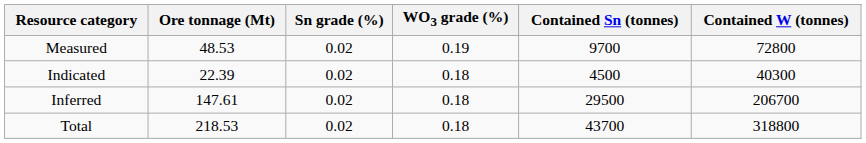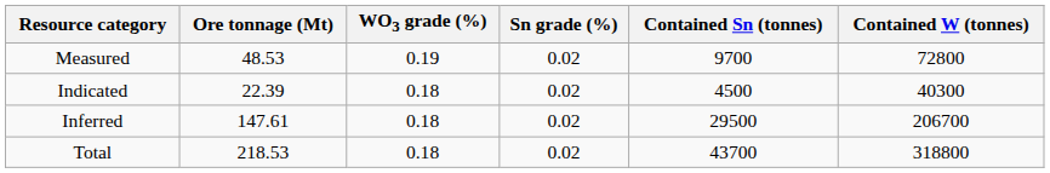 <table class="wikitable" style="font-size:100%;width:100%;border:0px;text-align:center;line-height:120%;">
 <tr>
 <th>Resource category</th>
 <th>Ore tonnage (Mt)</th>
+<th>WO<sub>3</sub> grade (%)</th>
 <th>Sn grade (%)</th>
-<th>WO<sub>3</sub> grade (%)</th>
 <th>Contained <a href='#'>Sn</a> (tonnes)</th>
 <th>Contained <a href='#'>W</a> (tonnes)</th>
 </tr>
 <tr>
 <td>Measured</td>
 <td>48.53</td>
+<td>0.19</td>
 <td>0.02</td>
-<td>0.19</td>
 <td>9700</td>
 <td>72800</td>
 </tr>
 <tr>
 <td>Indicated</td>
 <td>22.39</td>
+<td>0.18</td>
 <td>0.02</td>
-<td>0.18</td>
 <td>4500</td>
 <td>40300</td>
 </tr>
 <tr>
 <td>Inferred</td>
 <td>147.61</td>
+<td>0.18</td>
 <td>0.02</td>
-<td>0.18</td>
 <td>29500</td>
 <td>206700</td>
 </tr>
 <tr>
 <td>Total</td>
 <td>218.53</td>
+<td>0.18</td>
 <td>0.02</td>
-<td>0.18</td>
 <td>43700</td>
 <td>318800</td>
 </tr>
 </table>
